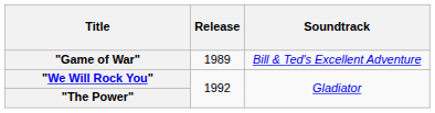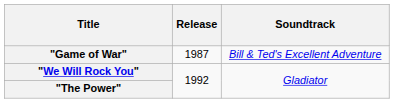 <table class="wikitable plainrowheaders" style="text-align:center;">
 <tr>
 <th scope="col" style="width:15em;"><br>Title<br><br></th>
 <th scope="col" style="width:4em;">Release</th>
 <th scope="col" style="width:15em;">Soundtrack</th>
 </tr>
 <tr>
 <th scope="row">"Game of War"</th>
-<td>1989</td>
+<td>1987</td>
 <td><em><a href='#'>Bill & Ted's Excellent Adventure</a></em></td>
 </tr>
 <tr>
 <th scope="row">"<a href='#'>We Will Rock You</a>"</th>
 <td rowspan="2">1992</td>
 <td rowspan="2"><em><a href='#'>Gladiator</a></em></td>
 </tr>
 <tr>
 <th scope="row">"The Power"</th>
 </tr>
 </table>
